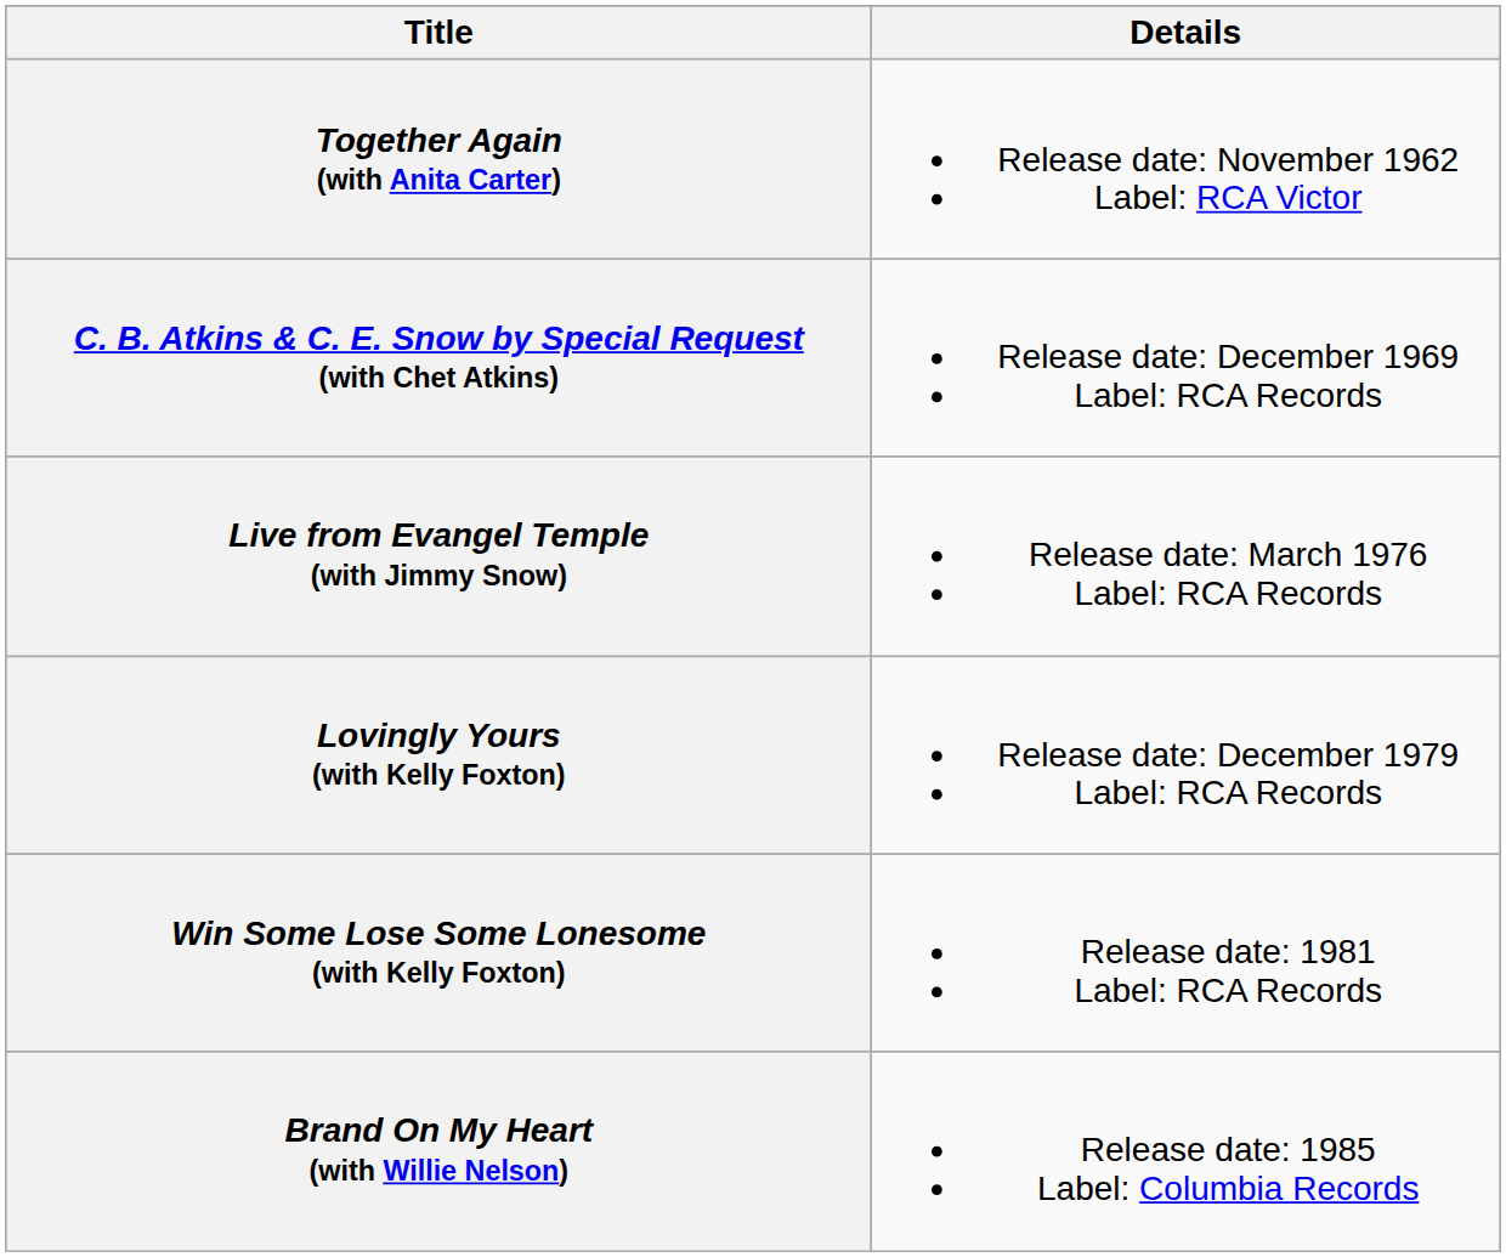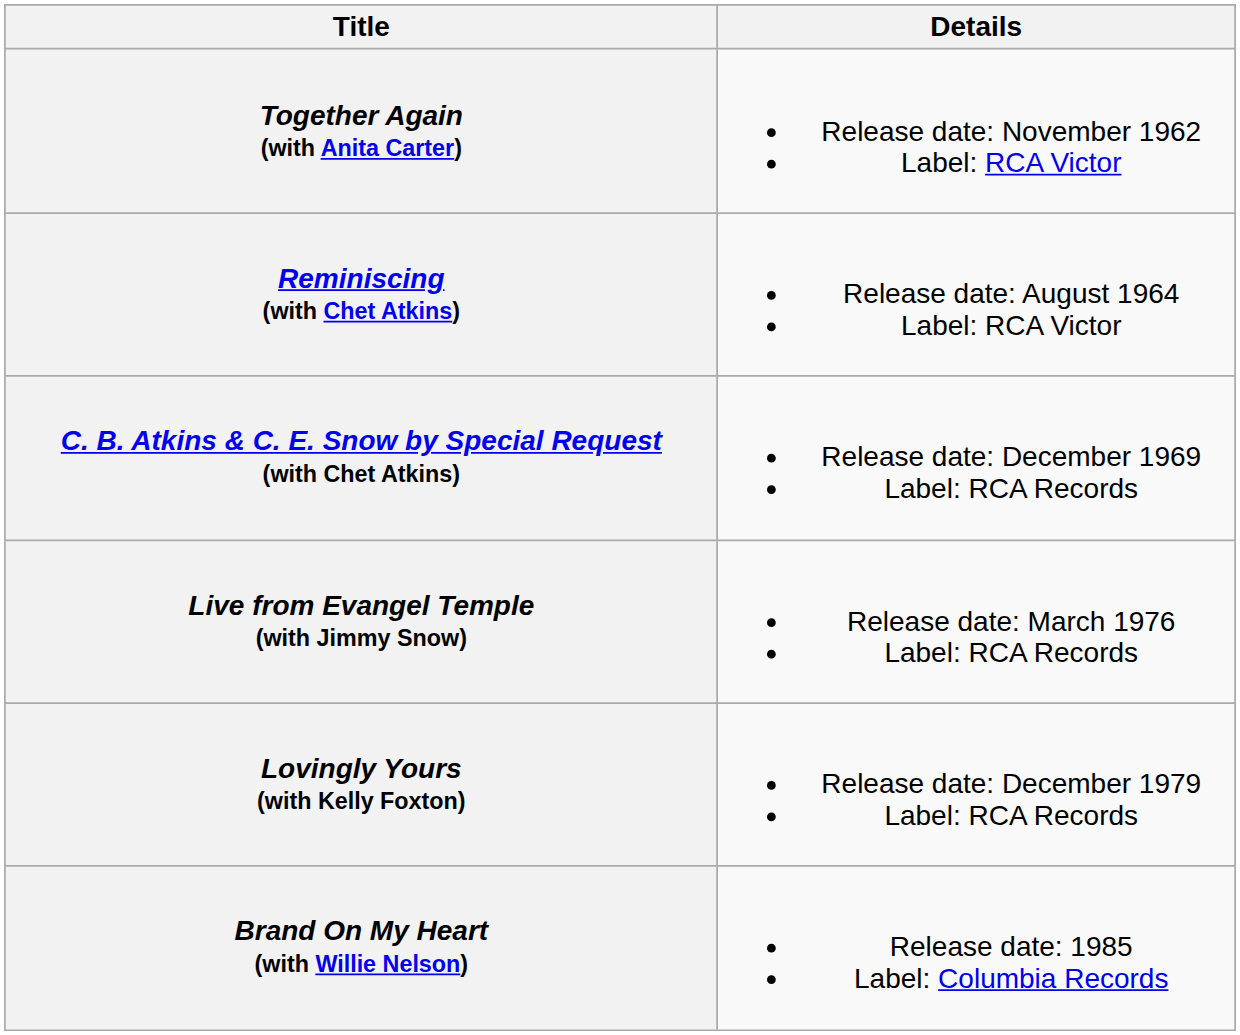 <table class="wikitable plainrowheaders" style="text-align:center;">
 <tr>
 <th style="width:25em;">Title</th>
 <th style="width:18em;">Details</th>
 </tr>
 <tr>
 <th scope="row"><em>Together Again</em><br><small>(with <a href='#'>Anita Carter</a>)</small></th>
 <td><br><ul><li>Release date: November 1962</li><li>Label: <a href='#'>RCA Victor</a></li></ul></td>
+</tr>
+<tr>
+<th scope="row"><em><a href='#'>Reminiscing</a></em><br><small>(with <a href='#'>Chet Atkins</a>)</small></th>
+<td><br><ul><li>Release date: August 1964</li><li>Label: RCA Victor</li></ul></td>
 </tr>
 <tr>
 <th scope="row"><em><a href='#'>C. B. Atkins & C. E. Snow by Special Request</a></em><br><small>(with Chet Atkins)</small></th>
 <td><br><ul><li>Release date: December 1969</li><li>Label: RCA Records</li></ul></td>
 </tr>
 <tr>
 <th scope="row"><em>Live from Evangel Temple</em><br><small>(with Jimmy Snow)</small></th>
 <td><br><ul><li>Release date: March 1976</li><li>Label: RCA Records</li></ul></td>
 </tr>
 <tr>
 <th scope="row"><em>Lovingly Yours</em><br><small>(with Kelly Foxton)</small></th>
 <td><br><ul><li>Release date: December 1979</li><li>Label: RCA Records</li></ul></td>
 </tr>
 <tr>
-<th scope="row"><em>Win Some Lose Some Lonesome</em><br><small>(with Kelly Foxton)</small></th>
-<td><br><ul><li>Release date: 1981</li><li>Label: RCA Records</li></ul></td>
-</tr>
-<tr>
 <th scope="row"><em>Brand On My Heart</em><br><small>(with <a href='#'>Willie Nelson</a>)</small></th>
 <td><br><ul><li>Release date: 1985</li><li>Label: <a href='#'>Columbia Records</a></li></ul></td>
 </tr>
 </table>
